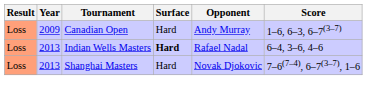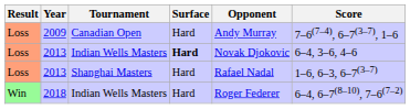 <table class="sortable wikitable">
 <tr>
 <th>Result</th>
 <th>Year</th>
 <th>Tournament</th>
 <th>Surface</th>
 <th>Opponent</th>
 <th class=unsortable>Score</th>
 </tr>
 <tr bgcolor="#CCCCFF">
 <td bgcolor=ffa07a>Loss</td>
 <td><a href='#'>2009</a></td>
 <td><a href='#'>Canadian Open</a></td>
 <td>Hard</td>
 <td> <a href='#'>Andy Murray</a></td>
-<td>1–6, 6–3, 6–7<sup>(3–7)</sup></td>
+<td>7–6<sup>(7–4)</sup>, 6–7<sup>(3–7)</sup>, 1–6</td>
 </tr>
 <tr bgcolor="#CCCCFF">
 <td bgcolor=ffa07a>Loss</td>
 <td><a href='#'>2013</a></td>
 <td><a href='#'>Indian Wells Masters</a></td>
 <td><strong>Hard</strong></td>
-<td> <a href='#'>Rafael Nadal</a></td>
+<td> <a href='#'>Novak Djokovic</a></td>
 <td>6–4, 3–6, 4–6</td>
 </tr>
 <tr bgcolor="#CCCCFF">
 <td bgcolor=ffa07a>Loss</td>
 <td><a href='#'>2013</a></td>
 <td><a href='#'>Shanghai Masters</a></td>
 <td>Hard</td>
-<td> <a href='#'>Novak Djokovic</a></td>
-<td>7–6<sup>(7–4)</sup>, 6–7<sup>(3–7)</sup>, 1–6</td>
+<td> <a href='#'>Rafael Nadal</a></td>
+<td>1–6, 6–3, 6–7<sup>(3–7)</sup></td>
+</tr>
+<tr bgcolor="#CCCCFF">
+<td bgcolor=98FB98>Win</td>
+<td><a href='#'>2018</a></td>
+<td>Indian Wells Masters</td>
+<td>Hard</td>
+<td> <a href='#'>Roger Federer</a></td>
+<td>6–4, 6–7<sup>(8–10)</sup>, 7–6<sup>(7–2)</sup></td>
 </tr>
 </table>
